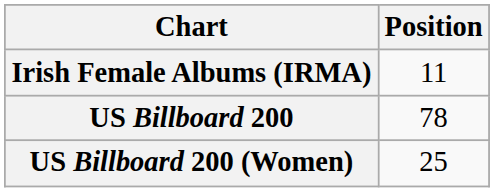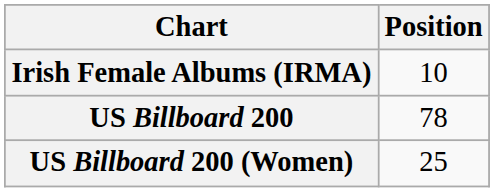 <table class="wikitable sortable plainrowheaders" style="text-align:center">
 <tr>
 <th scope="col">Chart</th>
 <th scope="col">Position</th>
 </tr>
 <tr>
 <th scope="row">Irish Female Albums (IRMA)</th>
-<td>11</td>
+<td>10</td>
 </tr>
 <tr>
 <th scope="row">US <em>Billboard</em> 200</th>
 <td>78</td>
 </tr>
 <tr>
 <th scope="row">US <em>Billboard</em> 200 (Women)</th>
 <td>25</td>
 </tr>
 </table>
